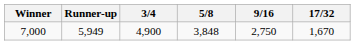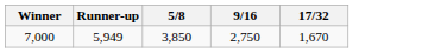 <table class="wikitable">
 <tr>
 <th width=75>Winner</th>
 <th width=75>Runner-up</th>
-<th width=75>3/4</th>
 <th width=75>5/8</th>
 <th width=75>9/16</th>
 <th width=75>17/32</th>
 </tr>
 <tr>
 <td align=center>7,000</td>
 <td align=center>5,949</td>
-<td align=center>4,900</td>
-<td align=center>3,848</td>
+<td align=center>3,850</td>
 <td align=center>2,750</td>
 <td align=center>1,670</td>
 </tr>
 </table>
